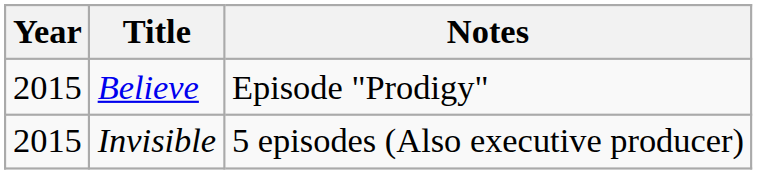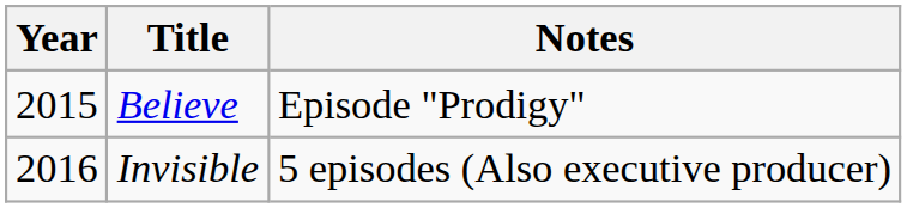 <table class="wikitable">
 <tr>
 <th>Year</th>
 <th>Title</th>
 <th>Notes</th>
 </tr>
 <tr>
 <td>2015</td>
 <td><em><a href='#'>Believe</a></em></td>
 <td>Episode "Prodigy"</td>
 </tr>
 <tr>
-<td>2015</td>
+<td>2016</td>
 <td><em>Invisible</em></td>
 <td>5 episodes (Also executive producer)</td>
 </tr>
 </table>
